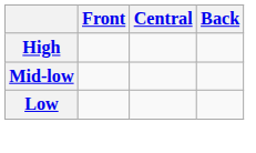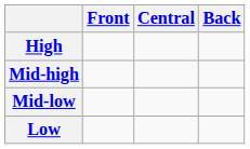 <table class="wikitable" style="text-align:center">
 <tr>
 <th></th>
 <th><a href='#'>Front</a></th>
 <th><a href='#'>Central</a></th>
 <th><a href='#'>Back</a></th>
 </tr>
 <tr>
 <th><a href='#'>High</a></th>
 <td> </td>
 <td></td>
 <td></td>
 </tr>
 <tr>
+<th><a href='#'>Mid-high</a></th>
+<td> </td>
+<td></td>
+<td> </td>
+</tr>
+<tr>
 <th><a href='#'>Mid-low</a></th>
 <td></td>
 <td></td>
 <td></td>
 </tr>
 <tr>
 <th><a href='#'>Low</a></th>
 <td></td>
 <td> </td>
 <td></td>
 </tr>
 </table>
